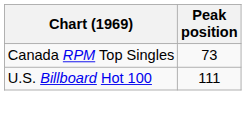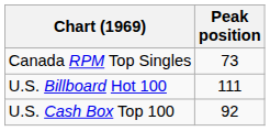 <table class="wikitable sortable">
 <tr>
 <th align="left">Chart (1969)</th>
 <th align="left">Peak<br>position</th>
 </tr>
 <tr>
 <td>Canada <em><a href='#'>RPM</a></em> Top Singles</td>
 <td style="text-align:center;">73</td>
 </tr>
 <tr>
 <td>U.S. <em><a href='#'>Billboard</a></em> <a href='#'>Hot 100</a></td>
 <td style="text-align:center;">111</td>
 </tr>
+<tr>
+<td>U.S. <em><a href='#'>Cash Box</a></em> Top 100</td>
+<td style="text-align:center;">92</td>
+</tr>
 </table>
